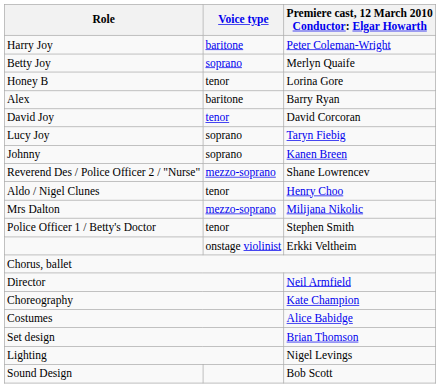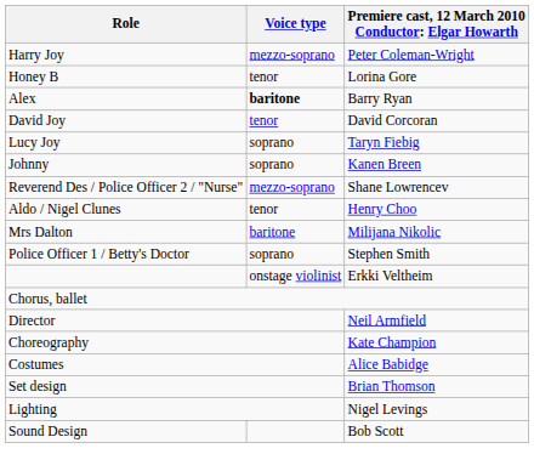 <table class="wikitable">
 <tr>
 <th>Role</th>
 <th><a href='#'>Voice type</a></th>
 <th>Premiere cast, 12 March 2010<br><a href='#'>Conductor</a>: <a href='#'>Elgar Howarth</a></th>
 </tr>
 <tr>
 <td>Harry Joy</td>
-<td><a href='#'>baritone</a></td>
+<td><a href='#'>mezzo-soprano</a></td>
 <td><a href='#'>Peter Coleman-Wright</a></td>
-</tr>
-<tr>
-<td>Betty Joy</td>
-<td><a href='#'>soprano</a></td>
-<td>Merlyn Quaife</td>
 </tr>
 <tr>
 <td>Honey B</td>
 <td>tenor</td>
 <td>Lorina Gore</td>
 </tr>
 <tr>
 <td>Alex</td>
-<td>baritone</td>
+<td><strong>baritone</strong></td>
 <td>Barry Ryan</td>
 </tr>
 <tr>
 <td>David Joy</td>
 <td><a href='#'>tenor</a></td>
 <td>David Corcoran</td>
 </tr>
 <tr>
 <td>Lucy Joy</td>
 <td>soprano</td>
 <td><a href='#'>Taryn Fiebig</a></td>
 </tr>
 <tr>
 <td>Johnny</td>
 <td>soprano</td>
 <td><a href='#'>Kanen Breen</a></td>
 </tr>
 <tr>
 <td>Reverend Des / Police Officer 2 / "Nurse"</td>
 <td><a href='#'>mezzo-soprano</a></td>
 <td>Shane Lowrencev</td>
 </tr>
 <tr>
 <td>Aldo / Nigel Clunes</td>
 <td>tenor</td>
 <td><a href='#'>Henry Choo</a></td>
 </tr>
 <tr>
 <td>Mrs Dalton</td>
-<td><a href='#'>mezzo-soprano</a></td>
+<td><a href='#'>baritone</a></td>
 <td><a href='#'>Milijana Nikolic</a></td>
 </tr>
 <tr>
 <td>Police Officer 1 / Betty's Doctor</td>
-<td>tenor</td>
+<td>soprano</td>
 <td>Stephen Smith</td>
 </tr>
 <tr>
 <td> </td>
 <td>onstage <a href='#'>violinist</a></td>
 <td>Erkki Veltheim</td>
 </tr>
 <tr>
 <td colspan="3">Chorus, ballet</td>
 </tr>
 <tr>
 <td colspan="2">Director</td>
 <td><a href='#'>Neil Armfield</a></td>
 </tr>
 <tr>
 <td colspan="2">Choreography</td>
 <td><a href='#'>Kate Champion</a></td>
 </tr>
 <tr>
 <td colspan="2">Costumes</td>
 <td><a href='#'>Alice Babidge</a></td>
 </tr>
 <tr>
 <td colspan="2">Set design</td>
 <td><a href='#'>Brian Thomson</a></td>
 </tr>
 <tr>
 <td colspan="2">Lighting</td>
 <td>Nigel Levings</td>
 </tr>
 <tr>
 <td>Sound Design</td>
 <td></td>
 <td>Bob Scott</td>
 </tr>
 </table>
